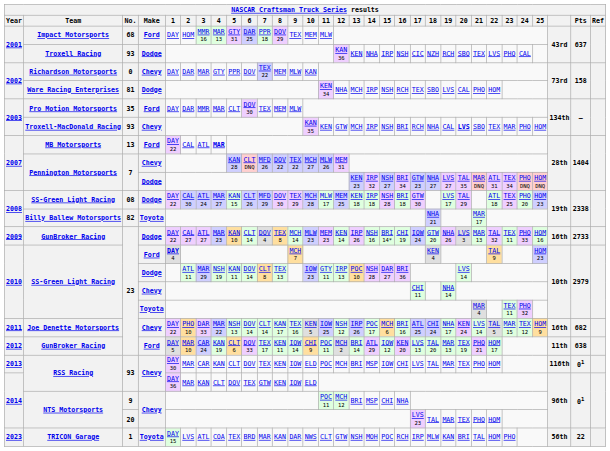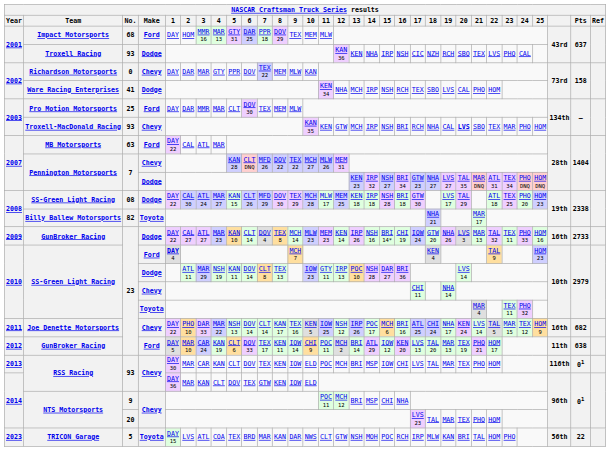 <table class="wikitable" style="text-align:center; font-size:75%">
 <tr>
 <th colspan=32><a href='#'>NASCAR Craftsman Truck Series</a> results</th>
 </tr>
 <tr>
 <th>Year</th>
 <th>Team</th>
 <th>No.</th>
 <th>Make</th>
 <th>1</th>
 <th>2</th>
 <th>3</th>
 <th>4</th>
 <th>5</th>
 <th>6</th>
 <th>7</th>
 <th>8</th>
 <th>9</th>
 <th>10</th>
 <th>11</th>
 <th>12</th>
 <th>13</th>
 <th>14</th>
 <th>15</th>
 <th>16</th>
 <th>17</th>
 <th>18</th>
 <th>19</th>
 <th>20</th>
 <th>21</th>
 <th>22</th>
 <th>23</th>
 <th>24</th>
 <th>25</th>
 <th></th>
 <th>Pts</th>
 <th>Ref</th>
 </tr>
 <tr>
 <th rowspan=2><a href='#'>2001</a></th>
 <th><a href='#'>Impact Motorsports</a></th>
 <th>68</th>
 <th><a href='#'>Ford</a></th>
 <td><a href='#'>DAY</a></td>
 <td><a href='#'>HOM</a></td>
 <td style="background:#DFFFDF;"><a href='#'>MMR</a><br><small>16</small></td>
 <td style="background:#DFFFDF;"><a href='#'>MAR</a><br><small>13</small></td>
 <td style="background:#EFCFFF;"><a href='#'>GTY</a><br><small>31</small></td>
 <td style="background:#CFCFFF;"><a href='#'>DAR</a><br><small>25</small></td>
 <td style="background:#DFFFDF;"><a href='#'>PPR</a><br><small>18</small></td>
 <td style="background:#EFCFFF;"><a href='#'>DOV</a><br><small>29</small></td>
 <td><a href='#'>TEX</a></td>
 <td><a href='#'>MEM</a></td>
 <td><a href='#'>MLW</a></td>
 <td colspan=14></td>
 <th rowspan=2>43rd</th>
 <th rowspan=2>637</th>
 <th rowspan=2></th>
 </tr>
 <tr>
 <th><a href='#'>Troxell Racing</a></th>
 <th>93</th>
 <th><a href='#'>Dodge</a></th>
 <td colspan=11></td>
 <td style="background:#EFCFFF;"><a href='#'>KAN</a><br><small>36</small></td>
 <td><a href='#'>KEN</a></td>
 <td><a href='#'>NHA</a></td>
 <td><a href='#'>IRP</a></td>
 <td><a href='#'>NSH</a></td>
 <td><a href='#'>CIC</a></td>
 <td><a href='#'>NZH</a></td>
 <td><a href='#'>RCH</a></td>
 <td><a href='#'>SBO</a></td>
 <td><a href='#'>TEX</a></td>
 <td><a href='#'>LVS</a></td>
 <td><a href='#'>PHO</a></td>
 <td><a href='#'>CAL</a></td>
 <td></td>
 </tr>
 <tr>
 <th rowspan=2><a href='#'>2002</a></th>
 <th><a href='#'>Richardson Motorsports</a></th>
 <th>0</th>
 <th><a href='#'>Chevy</a></th>
 <td><a href='#'>DAY</a></td>
 <td><a href='#'>DAR</a></td>
 <td><a href='#'>MAR</a></td>
 <td><a href='#'>GTY</a></td>
 <td><a href='#'>PPR</a></td>
 <td><a href='#'>DOV</a></td>
 <td style="background:#CFCFFF;"><a href='#'>TEX</a><br><small>22</small></td>
 <td><a href='#'>MEM</a></td>
 <td><a href='#'>MLW</a></td>
 <td><a href='#'>KAN</a></td>
 <td colspan=15></td>
 <th rowspan=2>73rd</th>
 <th rowspan=2>158</th>
 <th rowspan=2></th>
 </tr>
 <tr>
 <th><a href='#'>Ware Racing Enterprises</a></th>
-<th>81</th>
+<th>41</th>
 <th><a href='#'>Dodge</a></th>
 <td colspan=10></td>
 <td style="background:#EFCFFF;"><a href='#'>KEN</a><br><small>34</small></td>
 <td><a href='#'>NHA</a></td>
 <td><a href='#'>MCH</a></td>
 <td><a href='#'>IRP</a></td>
 <td><a href='#'>NSH</a></td>
 <td><a href='#'>RCH</a></td>
 <td><a href='#'>TEX</a></td>
 <td><a href='#'>SBO</a></td>
 <td><a href='#'>LVS</a></td>
 <td><a href='#'>CAL</a></td>
 <td><a href='#'>PHO</a></td>
 <td><a href='#'>HOM</a></td>
 <td colspan=3></td>
 </tr>
 <tr>
 <th rowspan=2><a href='#'>2003</a></th>
 <th><a href='#'>Pro Motion Motorsports</a></th>
-<th>35</th>
+<th>25</th>
 <th><a href='#'>Ford</a></th>
 <td><a href='#'>DAY</a></td>
 <td><a href='#'>DAR</a></td>
 <td><a href='#'>MMR</a></td>
 <td><a href='#'>MAR</a></td>
 <td><a href='#'>CLT</a></td>
 <td style="background:#EFCFFF;"><a href='#'>DOV</a><br><small>30</small></td>
 <td><a href='#'>TEX</a></td>
 <td><a href='#'>MEM</a></td>
 <td><a href='#'>MLW</a></td>
 <td colspan=16></td>
 <th rowspan=2>134th</th>
 <th rowspan=2>–</th>
 <th rowspan=2></th>
 </tr>
 <tr>
 <th><a href='#'>Troxell-MacDonald Racing</a></th>
 <th>93</th>
 <th><a href='#'>Chevy</a></th>
 <td colspan=9></td>
 <td style="background:#EFCFFF;"><a href='#'>KAN</a><br><small>35</small></td>
 <td><a href='#'>KEN</a></td>
 <td><a href='#'>GTW</a></td>
 <td><a href='#'>MCH</a></td>
 <td><a href='#'>IRP</a></td>
 <td><a href='#'>NSH</a></td>
 <td><a href='#'>BRI</a></td>
 <td><a href='#'>RCH</a></td>
 <td><a href='#'>NHA</a></td>
 <td><a href='#'>CAL</a></td>
 <td><strong><a href='#'>LVS</a></strong></td>
 <td><a href='#'>SBO</a></td>
 <td><a href='#'>TEX</a></td>
 <td><a href='#'>MAR</a></td>
 <td><a href='#'>PHO</a></td>
 <td><a href='#'>HOM</a></td>
 </tr>
 <tr>
 <th rowspan=3><a href='#'>2007</a></th>
 <th><a href='#'>MB Motorsports</a></th>
-<th>13</th>
+<th>63</th>
 <th><a href='#'>Ford</a></th>
 <td style="background:#EFCFFF;"><a href='#'>DAY</a><br><small>22</small></td>
 <td><a href='#'>CAL</a></td>
 <td><a href='#'>ATL</a></td>
-<td><strong><a href='#'>MAR</a></strong></td>
+<td><a href='#'>MAR</a></td>
 <td colspan=21></td>
 <th rowspan=3>28th</th>
 <th rowspan=3>1404</th>
 <th rowspan=3></th>
 </tr>
 <tr>
 <th rowspan=2><a href='#'>Pennington Motorsports</a></th>
 <th rowspan=2>7</th>
 <th><a href='#'>Chevy</a></th>
 <td colspan=4></td>
 <td style="background:#CFCFFF;"><a href='#'>KAN</a><br><small>28</small></td>
 <td style="background:#FFCFCF;"><a href='#'>CLT</a><br><small>DNQ</small></td>
 <td style="background:#CFCFFF;"><a href='#'>MFD</a><br><small>26</small></td>
 <td style="background:#CFCFFF;"><a href='#'>DOV</a><br><small>22</small></td>
 <td style="background:#CFCFFF;"><a href='#'>TEX</a><br><small>22</small></td>
 <td style="background:#CFCFFF;"><a href='#'>MCH</a><br><small>27</small></td>
 <td style="background:#CFCFFF;"><a href='#'>MLW</a><br><small>26</small></td>
 <td style="background:#EFCFFF;"><a href='#'>MEM</a><br><small>31</small></td>
 <td colspan=13></td>
 </tr>
 <tr>
 <th><a href='#'>Dodge</a></th>
 <td colspan=12></td>
 <td style="background:#CFCFFF;"><a href='#'>KEN</a><br><small>23</small></td>
 <td style="background:#EFCFFF;"><a href='#'>IRP</a><br><small>32</small></td>
 <td style="background:#CFCFFF;"><a href='#'>NSH</a><br><small>27</small></td>
 <td style="background:#EFCFFF;"><a href='#'>BRI</a><br><small>34</small></td>
 <td style="background:#CFCFFF;"><a href='#'>GTW</a><br><small>23</small></td>
 <td style="background:#CFCFFF;"><a href='#'>NHA</a><br><small>27</small></td>
 <td style="background:#EFCFFF;"><a href='#'>LVS</a><br><small>27</small></td>
 <td style="background:#EFCFFF;"><a href='#'>TAL</a><br><small>35</small></td>
 <td style="background:#FFCFCF;"><a href='#'>MAR</a><br><small>DNQ</small></td>
 <td style="background:#EFCFFF;"><a href='#'>ATL</a><br><small>31</small></td>
 <td style="background:#EFCFFF;"><a href='#'>TEX</a><br><small>34</small></td>
 <td style="background:#FFCFCF;"><a href='#'>PHO</a><br><small>DNQ</small></td>
 <td style="background:#FFCFCF;"><a href='#'>HOM</a><br><small>DNQ</small></td>
 </tr>
 <tr>
 <th rowspan=2><a href='#'>2008</a></th>
 <th><a href='#'>SS-Green Light Racing</a></th>
 <th>08</th>
 <th><a href='#'>Dodge</a></th>
 <td style="background:#EFCFFF;"><a href='#'>DAY</a><br><small>22</small></td>
 <td style="background:#CFCFFF;"><a href='#'>CAL</a><br><small>30</small></td>
 <td style="background:#CFCFFF;"><a href='#'>ATL</a><br><small>24</small></td>
 <td style="background:#CFCFFF;"><a href='#'>MAR</a><br><small>27</small></td>
 <td style="background:#DFFFDF;"><a href='#'>KAN</a><br><small>15</small></td>
 <td style="background:#CFCFFF;"><a href='#'>CLT</a><br><small>26</small></td>
 <td style="background:#CFCFFF;"><a href='#'>MFD</a><br><small>29</small></td>
 <td style="background:#EFCFFF;"><a href='#'>DOV</a><br><small>30</small></td>
 <td style="background:#EFCFFF;"><a href='#'>TEX</a><br><small>29</small></td>
 <td style="background:#CFCFFF;"><a href='#'>MCH</a><br><small>28</small></td>
 <td style="background:#DFFFDF;"><a href='#'>MLW</a><br><small>17</small></td>
 <td style="background:#CFCFFF;"><a href='#'>MEM</a><br><small>25</small></td>
 <td style="background:#DFFFDF;"><a href='#'>KEN</a><br><small>18</small></td>
 <td style="background:#DFFFDF;"><a href='#'>IRP</a><br><small>18</small></td>
 <td style="background:#EFCFFF;"><a href='#'>NSH</a><br><small>28</small></td>
 <td style="background:#DFFFDF;"><a href='#'>BRI</a><br><small>18</small></td>
 <td style="background:#EFCFFF;"><a href='#'>GTW</a><br><small>30</small></td>
 <td></td>
 <td style="background:#DFFFDF;"><a href='#'>LVS</a><br><small>17</small></td>
 <td style="background:#EFCFFF;"><a href='#'>TAL</a><br><small>29</small></td>
 <td></td>
 <td style="background:#DFFFDF;"><a href='#'>ATL</a><br><small>18</small></td>
 <td style="background:#EFCFFF;"><a href='#'>TEX</a><br><small>25</small></td>
 <td style="background:#DFFFDF;"><a href='#'>PHO</a><br><small>20</small></td>
 <td style="background:#CFCFFF;"><a href='#'>HOM</a><br><small>23</small></td>
 <th rowspan=2>19th</th>
 <th rowspan=2>2338</th>
 <th rowspan=2></th>
 </tr>
 <tr>
 <th><a href='#'>Billy Ballew Motorsports</a></th>
 <th>82</th>
 <th><a href='#'>Toyota</a></th>
 <td colspan=17></td>
 <td style="background:#CFCFFF;"><a href='#'>NHA</a><br><small>21</small></td>
 <td colspan=2></td>
 <td style="background:#DFFFDF;"><a href='#'>MAR</a><br><small>17</small></td>
 <td colspan=4></td>
 </tr>
 <tr>
 <th><a href='#'>2009</a></th>
 <th><a href='#'>GunBroker Racing</a></th>
 <th rowspan=7>23</th>
 <th><a href='#'>Dodge</a></th>
 <td style="background:#EFCFFF;"><a href='#'>DAY</a><br><small>22</small></td>
 <td style="background:#EFCFFF;"><a href='#'>CAL</a><br><small>27</small></td>
 <td style="background:#EFCFFF;"><a href='#'>ATL</a><br><small>27</small></td>
 <td style="background:#CFCFFF;"><a href='#'>MAR</a><br><small>23</small></td>
 <td style="background:#FFDF9F;"><a href='#'>KAN</a><br><small>10</small></td>
 <td style="background:#DFFFDF;"><a href='#'>CLT</a><br><small>14</small></td>
 <td style="background:#DFDFDF;"><a href='#'>DOV</a><br><small>4</small></td>
 <td style="background:#FFDF9F;"><a href='#'>TEX</a><br><small>8</small></td>
 <td style="background:#DFFFDF;"><a href='#'>MCH</a><br><small>14</small></td>
 <td style="background:#CFCFFF;"><a href='#'>MLW</a><br><small>23</small></td>
 <td style="background:#EFCFFF;"><a href='#'>MEM</a><br><small>23</small></td>
 <td style="background:#DFFFDF;"><a href='#'>KEN</a><br><small>14</small></td>
 <td style="background:#EFCFFF;"><a href='#'>IRP</a><br><small>26</small></td>
 <td style="background:#DFFFDF;"><a href='#'>NSH</a><br><small>16</small></td>
 <td style="background:#DFFFDF;"><a href='#'>BRI</a><br><small>14*</small></td>
 <td style="background:#DFFFDF;"><a href='#'>CHI</a><br><small>19</small></td>
 <td style="background:#CFCFFF;"><a href='#'>IOW</a><br><small>24</small></td>
 <td style="background:#DFFFDF;"><a href='#'>GTW</a><br><small>20</small></td>
 <td style="background:#EFCFFF;"><a href='#'>NHA</a><br><small>26</small></td>
 <td style="background:#DFDFDF;"><a href='#'>LVS</a><br><small>3</small></td>
 <td style="background:#DFFFDF;"><a href='#'>MAR</a><br><small>13</small></td>
 <td style="background:#EFCFFF;"><a href='#'>TAL</a><br><small>32</small></td>
 <td style="background:#DFFFDF;"><a href='#'>TEX</a><br><small>11</small></td>
 <td style="background:#EFCFFF;"><a href='#'>PHO</a><br><small>33</small></td>
 <td style="background:#DFFFDF;"><a href='#'>HOM</a><br><small>16</small></td>
 <th>16th</th>
 <th>2733</th>
 <th></th>
 </tr>
 <tr>
 <th rowspan=4><a href='#'>2010</a></th>
 <th rowspan=4><a href='#'>SS-Green Light Racing</a></th>
 <th><a href='#'>Ford</a></th>
 <td style="background:#DFDFDF;"><strong><a href='#'>DAY</a></strong><br><small>4</small></td>
 <td colspan=7></td>
 <td style="background:#FFDF9F;"><a href='#'>MCH</a><br><small>7</small></td>
 <td colspan=8></td>
 <td style="background:#DFDFDF;"><a href='#'>KEN</a><br><small>4</small></td>
 <td colspan=3></td>
 <td style="background:#FFDF9F;"><a href='#'>TAL</a><br><small>9</small></td>
 <td colspan=2></td>
 <td style="background:#CFCFFF;"><a href='#'>HOM</a><br><small>23</small></td>
 <th rowspan=4>10th</th>
 <th rowspan=4>2979</th>
 <th rowspan=4></th>
 </tr>
 <tr>
 <th><a href='#'>Dodge</a></th>
 <td></td>
 <td style="background:#DFFFDF;"><a href='#'>ATL</a><br><small>11</small></td>
 <td style="background:#CFCFFF;"><a href='#'>MAR</a><br><small>29</small></td>
 <td style="background:#DFFFDF;"><a href='#'>NSH</a><br><small>19</small></td>
 <td style="background:#DFFFDF;"><a href='#'>KAN</a><br><small>11</small></td>
 <td style="background:#DFFFDF;"><a href='#'>DOV</a><br><small>14</small></td>
 <td style="background:#FFDF9F;"><a href='#'>CLT</a><br><small>8</small></td>
 <td style="background:#DFFFDF;"><a href='#'>TEX</a><br><small>13</small></td>
 <td></td>
 <td style="background:#CFCFFF;"><a href='#'>IOW</a><br><small>23</small></td>
 <td style="background:#DFFFDF;"><a href='#'>GTY</a><br><small>11</small></td>
 <td style="background:#DFFFDF;"><a href='#'>IRP</a><br><small>13</small></td>
 <td style="background:#FFDF9F;"><a href='#'>POC</a><br><small>10</small></td>
 <td style="background:#EFCFFF;"><a href='#'>NSH</a><br><small>28</small></td>
 <td style="background:#EFCFFF;"><a href='#'>DAR</a><br><small>27</small></td>
 <td style="background:#EFCFFF;"><a href='#'>BRI</a><br><small>36</small></td>
 <td colspan=3></td>
 <td style="background:#DFFFDF;"><a href='#'>LVS</a><br><small>14</small></td>
 <td colspan=5></td>
 </tr>
 <tr>
 <th><a href='#'>Chevy</a></th>
 <td colspan=16></td>
 <td style="background:#DFFFDF;"><a href='#'>CHI</a><br><small>11</small></td>
 <td></td>
 <td style="background:#DFFFDF;"><a href='#'>NHA</a><br><small>14</small></td>
 <td colspan=6></td>
 </tr>
 <tr>
 <th><a href='#'>Toyota</a></th>
 <td colspan=20></td>
 <td style="background:#DFDFDF;"><a href='#'>MAR</a><br><small>4</small></td>
 <td></td>
 <td style="background:#DFFFDF;"><a href='#'>TEX</a><br><small>11</small></td>
 <td style="background:#EFCFFF;"><a href='#'>PHO</a><br><small>32</small></td>
 <td></td>
 </tr>
 <tr>
 <th><a href='#'>2011</a></th>
 <th><a href='#'>Joe Denette Motorsports</a></th>
 <th><a href='#'>Chevy</a></th>
 <td style="background:#EFCFFF;"><a href='#'>DAY</a><br><small>22</small></td>
 <td style="background:#FFDF9F;"><a href='#'>PHO</a><br><small>10</small></td>
 <td style="background:#EFCFFF;"><a href='#'>DAR</a><br><small>33</small></td>
 <td style="background:#CFCFFF;"><a href='#'>MAR</a><br><small>22</small></td>
 <td style="background:#DFFFDF;"><a href='#'>NSH</a><br><small>13</small></td>
 <td style="background:#DFFFDF;"><a href='#'>DOV</a><br><small>14</small></td>
 <td style="background:#DFFFDF;"><a href='#'>CLT</a><br><small>14</small></td>
 <td style="background:#DFFFDF;"><a href='#'>KAN</a><br><small>17</small></td>
 <td style="background:#DFFFDF;"><a href='#'>TEX</a><br><small>16</small></td>
 <td style="background:#DFDFDF;"><a href='#'>KEN</a><br><small>5</small></td>
 <td style="background:#CFCFFF;"><a href='#'>IOW</a><br><small>25</small></td>
 <td style="background:#DFFFDF;"><a href='#'>NSH</a><br><small>12</small></td>
 <td style="background:#CFCFFF;"><a href='#'>IRP</a><br><small>26</small></td>
 <td style="background:#DFFFDF;"><a href='#'>POC</a><br><small>17</small></td>
 <td style="background:#FFDF9F;"><a href='#'>MCH</a><br><small>6</small></td>
 <td style="background:#DFFFDF;"><a href='#'>BRI</a><br><small>16</small></td>
 <td style="background:#CFCFFF;"><a href='#'>ATL</a><br><small>25</small></td>
 <td style="background:#CFCFFF;"><a href='#'>CHI</a><br><small>24</small></td>
 <td style="background:#DFFFDF;"><a href='#'>NHA</a><br><small>17</small></td>
 <td style="background:#EFCFFF;"><a href='#'>KEN</a><br><small>24</small></td>
 <td style="background:#DFFFDF;"><a href='#'>LVS</a><br><small>14</small></td>
 <td style="background:#DFDFDF;"><a href='#'>TAL</a><br><small>5</small></td>
 <td style="background:#DFFFDF;"><a href='#'>MAR</a><br><small>15</small></td>
 <td style="background:#DFFFDF;"><a href='#'>TEX</a><br><small>12</small></td>
 <td style="background:#FFDF9F;"><a href='#'>HOM</a><br><small>9</small></td>
 <th>16th</th>
 <th>682</th>
 <th></th>
 </tr>
 <tr>
 <th><a href='#'>2012</a></th>
 <th><a href='#'>GunBroker Racing</a></th>
 <th><a href='#'>Ford</a></th>
 <td style="background:#DFDFDF;"><a href='#'>DAY</a><br><small>5</small></td>
 <td style="background:#FFDF9F;"><a href='#'>MAR</a><br><small>10</small></td>
 <td style="background:#CFCFFF;"><a href='#'>CAR</a><br><small>24</small></td>
 <td style="background:#DFFFDF;"><a href='#'>KAN</a><br><small>19</small></td>
 <td style="background:#FFDF9F;"><a href='#'>CLT</a><br><small>6</small></td>
 <td style="background:#EFCFFF;"><a href='#'>DOV</a><br><small>33</small></td>
 <td style="background:#DFFFDF;"><a href='#'>TEX</a><br><small>17</small></td>
 <td style="background:#DFFFDF;"><a href='#'>KEN</a><br><small>11</small></td>
 <td style="background:#DFFFDF;"><a href='#'>IOW</a><br><small>14</small></td>
 <td style="background:#FFDF9F;"><a href='#'>CHI</a><br><small>9</small></td>
 <td style="background:#DFFFDF;"><a href='#'>POC</a><br><small>11</small></td>
 <td style="background:#DFDFDF;"><a href='#'>MCH</a><br><small>2</small></td>
 <td style="background:#DFFFDF;"><a href='#'>BRI</a><br><small>14</small></td>
 <td style="background:#EFCFFF;"><a href='#'>ATL</a><br><small>29</small></td>
 <td style="background:#DFFFDF;"><a href='#'>IOW</a><br><small>12</small></td>
 <td style="background:#EFCFFF;"><a href='#'>KEN</a><br><small>20</small></td>
 <td style="background:#DFFFDF;"><a href='#'>LVS</a><br><small>13</small></td>
 <td style="background:#DFFFDF;"><a href='#'>TAL</a><br><small>20</small></td>
 <td style="background:#DFFFDF;"><a href='#'>MAR</a><br><small>13</small></td>
 <td style="background:#DFFFDF;"><a href='#'>TEX</a><br><small>19</small></td>
 <td style="background:#EFCFFF;"><a href='#'>PHO</a><br><small>21</small></td>
 <td style="background:#DFFFDF;"><a href='#'>HOM</a><br><small>17</small></td>
 <td colspan=3></td>
 <th>11th</th>
 <th>638</th>
 <th></th>
 </tr>
 <tr>
 <th><a href='#'>2013</a></th>
 <th rowspan=2><a href='#'>RSS Racing</a></th>
 <th rowspan=2>93</th>
 <th rowspan=2><a href='#'>Chevy</a></th>
 <td style="background:#EFCFFF;"><a href='#'>DAY</a><br><small>30</small></td>
 <td><a href='#'>MAR</a></td>
 <td><a href='#'>CAR</a></td>
 <td><a href='#'>KAN</a></td>
 <td><a href='#'>CLT</a></td>
 <td><a href='#'>DOV</a></td>
 <td><a href='#'>TEX</a></td>
 <td><a href='#'>KEN</a></td>
 <td><a href='#'>IOW</a></td>
 <td><a href='#'>ELD</a></td>
 <td><a href='#'>POC</a></td>
 <td><a href='#'>MCH</a></td>
 <td><a href='#'>BRI</a></td>
 <td><a href='#'>MSP</a></td>
 <td><a href='#'>IOW</a></td>
 <td><a href='#'>CHI</a></td>
 <td><a href='#'>LVS</a></td>
 <td><a href='#'>TAL</a></td>
 <td><a href='#'>MAR</a></td>
 <td><a href='#'>TEX</a></td>
 <td><a href='#'>PHO</a></td>
 <td><a href='#'>HOM</a></td>
 <td colspan=3></td>
 <th>116th</th>
 <th>0<sup>1</sup></th>
 <th></th>
 </tr>
 <tr>
 <th rowspan=3><a href='#'>2014</a></th>
 <td style="background:#EFCFFF;"><a href='#'>DAY</a><br><small>36</small></td>
 <td><a href='#'>MAR</a></td>
 <td><a href='#'>KAN</a></td>
 <td><a href='#'>CLT</a></td>
 <td><a href='#'>DOV</a></td>
 <td><a href='#'>TEX</a></td>
 <td><a href='#'>GTW</a></td>
 <td><a href='#'>KEN</a></td>
 <td><a href='#'>IOW</a></td>
 <td><a href='#'>ELD</a></td>
 <td colspan=15></td>
 <th rowspan=3>96th</th>
 <th rowspan=3>0<sup>1</sup></th>
 <th rowspan=3></th>
 </tr>
 <tr>
 <th rowspan=2><a href='#'>NTS Motorsports</a></th>
 <th>9</th>
 <th rowspan=2><a href='#'>Chevy</a></th>
 <td colspan=10></td>
 <td style="background:#DFFFDF;"><a href='#'>POC</a><br><small>11</small></td>
 <td style="background:#DFFFDF;"><a href='#'>MCH</a><br><small>12</small></td>
 <td><a href='#'>BRI</a></td>
 <td><a href='#'>MSP</a></td>
 <td><a href='#'>CHI</a></td>
 <td><a href='#'>NHA</a></td>
 <td colspan=9></td>
 </tr>
 <tr>
 <th>20</th>
 <td colspan=16></td>
 <td style="background:#EFCFFF;"><a href='#'>LVS</a><br><small>23</small></td>
 <td><a href='#'>TAL</a></td>
 <td><a href='#'>MAR</a></td>
 <td><a href='#'>TEX</a></td>
 <td><a href='#'>PHO</a></td>
 <td><a href='#'>HOM</a></td>
 <td colspan=3></td>
 </tr>
 <tr>
 <th><a href='#'>2023</a></th>
 <th><a href='#'>TRICON Garage</a></th>
-<th>1</th>
+<th>5</th>
 <th><a href='#'>Toyota</a></th>
 <td style="background:#DFFFDF;"><a href='#'>DAY</a><br><small>15</small></td>
 <td><a href='#'>LVS</a></td>
 <td><a href='#'>ATL</a></td>
 <td><a href='#'>COA</a></td>
 <td><a href='#'>TEX</a></td>
 <td><a href='#'>BRD</a></td>
 <td><a href='#'>MAR</a></td>
 <td><a href='#'>KAN</a></td>
 <td><a href='#'>DAR</a></td>
 <td><a href='#'>NWS</a></td>
 <td><a href='#'>CLT</a></td>
 <td><a href='#'>GTW</a></td>
 <td><a href='#'>NSH</a></td>
 <td><a href='#'>MOH</a></td>
 <td><a href='#'>POC</a></td>
 <td><a href='#'>RCH</a></td>
 <td><a href='#'>IRP</a></td>
 <td><a href='#'>MLW</a></td>
 <td><a href='#'>KAN</a></td>
 <td><a href='#'>BRI</a></td>
 <td><a href='#'>TAL</a></td>
 <td><a href='#'>HOM</a></td>
 <td><a href='#'>PHO</a></td>
 <td colspan=2></td>
 <th>56th</th>
 <th>22</th>
 <th></th>
 </tr>
 </table>
